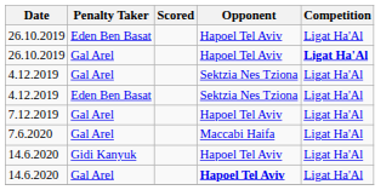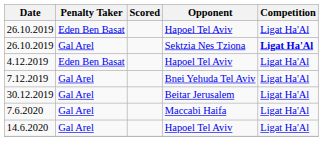 <table class="wikitable">
 <tr>
 <th>Date</th>
 <th>Penalty Taker</th>
 <th>Scored</th>
 <th>Opponent</th>
 <th>Competition</th>
 </tr>
 <tr>
 <td>26.10.2019</td>
 <td><a href='#'>Eden Ben Basat</a></td>
 <td></td>
 <td><a href='#'>Hapoel Tel Aviv</a></td>
 <td><a href='#'>Ligat Ha'Al</a></td>
 </tr>
 <tr>
 <td>26.10.2019</td>
 <td><a href='#'>Gal Arel</a></td>
 <td></td>
-<td><a href='#'>Hapoel Tel Aviv</a></td>
+<td><a href='#'>Sektzia Nes Tziona</a></td>
 <td><strong><a href='#'>Ligat Ha'Al</a></strong></td>
-</tr>
-<tr>
-<td>4.12.2019</td>
-<td><a href='#'>Gal Arel</a></td>
-<td></td>
-<td><a href='#'>Sektzia Nes Tziona</a></td>
-<td><a href='#'>Ligat Ha'Al</a></td>
 </tr>
 <tr>
 <td>4.12.2019</td>
 <td><a href='#'>Eden Ben Basat</a></td>
 <td></td>
-<td><a href='#'>Sektzia Nes Tziona</a></td>
+<td><a href='#'>Hapoel Tel Aviv</a></td>
 <td><a href='#'>Ligat Ha'Al</a></td>
 </tr>
 <tr>
 <td>7.12.2019</td>
 <td><a href='#'>Gal Arel</a></td>
 <td></td>
-<td><a href='#'>Hapoel Tel Aviv</a></td>
+<td><a href='#'>Bnei Yehuda Tel Aviv</a></td>
+<td><a href='#'>Ligat Ha'Al</a></td>
+</tr>
+<tr>
+<td>30.12.2019</td>
+<td><a href='#'>Gal Arel</a></td>
+<td></td>
+<td><a href='#'>Beitar Jerusalem</a></td>
 <td><a href='#'>Ligat Ha'Al</a></td>
 </tr>
 <tr>
 <td>7.6.2020</td>
 <td><a href='#'>Gal Arel</a></td>
 <td></td>
 <td><a href='#'>Maccabi Haifa</a></td>
 <td><a href='#'>Ligat Ha'Al</a></td>
 </tr>
 <tr>
 <td>14.6.2020</td>
-<td><a href='#'>Gidi Kanyuk</a></td>
+<td><a href='#'>Gal Arel</a></td>
 <td></td>
 <td><a href='#'>Hapoel Tel Aviv</a></td>
 <td><a href='#'>Ligat Ha'Al</a></td>
 </tr>
 <tr>
-<td>14.6.2020</td>
-<td><a href='#'>Gal Arel</a></td>
-<td></td>
-<td><strong><a href='#'>Hapoel Tel Aviv</a></strong></td>
-<td><a href='#'>Ligat Ha'Al</a></td>
-</tr>
-<tr>
 </tr>
 </table>
